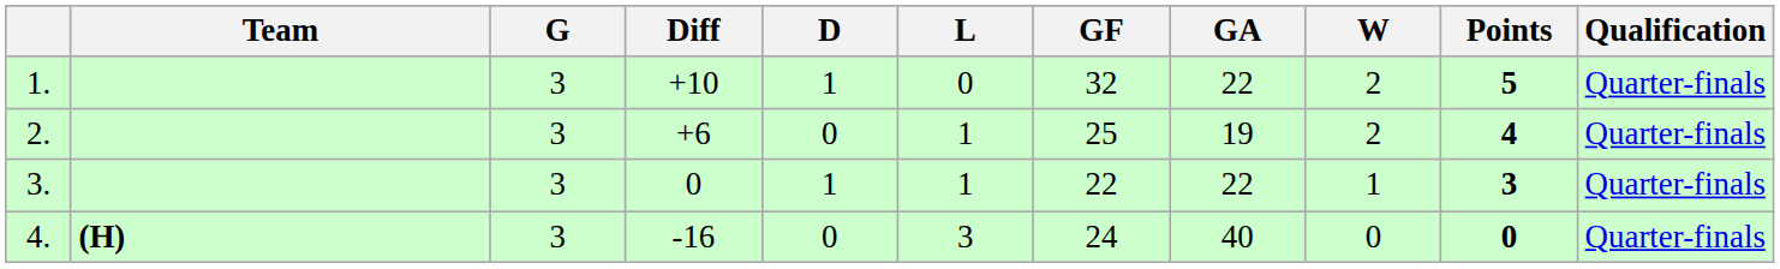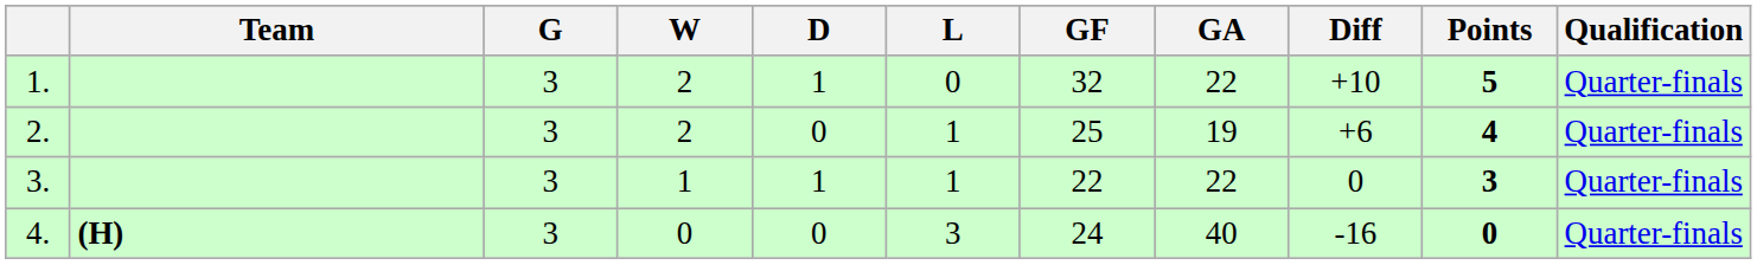 <table class=wikitable style="text-align:center">
 <tr bgcolor="#DCDCDC">
 <th width="25"></th>
 <th width="200">Team</th>
 <th width="60">G</th>
-<th width="60">Diff</th>
+<th width="60">W</th>
 <th width="60">D</th>
 <th width="60">L</th>
 <th width="60">GF</th>
 <th width="60">GA</th>
-<th width="60">W</th>
+<th width="60">Diff</th>
 <th width="60">Points</th>
 <th width="60">Qualification</th>
 </tr>
 <tr bgcolor="#ccffcc">
 <td>1.</td>
 <td align=left></td>
 <td>3</td>
-<td>+10</td>
+<td>2</td>
 <td>1</td>
 <td>0</td>
 <td>32</td>
 <td>22</td>
-<td>2</td>
+<td>+10</td>
 <td><strong>5</strong></td>
 <td><a href='#'>Quarter-finals</a></td>
 </tr>
 <tr bgcolor="#ccffcc">
 <td>2.</td>
 <td align=left></td>
 <td>3</td>
-<td>+6</td>
+<td>2</td>
 <td>0</td>
 <td>1</td>
 <td>25</td>
 <td>19</td>
-<td>2</td>
+<td>+6</td>
 <td><strong>4</strong></td>
 <td><a href='#'>Quarter-finals</a></td>
 </tr>
 <tr bgcolor="#ccffcc">
 <td>3.</td>
 <td align=left></td>
 <td>3</td>
-<td>0</td>
+<td>1</td>
 <td>1</td>
 <td>1</td>
 <td>22</td>
 <td>22</td>
-<td>1</td>
+<td>0</td>
 <td><strong>3</strong></td>
 <td><a href='#'>Quarter-finals</a></td>
 </tr>
 <tr bgcolor="#ccffcc">
 <td>4.</td>
 <td align=left> <strong>(H)</strong></td>
 <td>3</td>
-<td>-16</td>
+<td>0</td>
 <td>0</td>
 <td>3</td>
 <td>24</td>
 <td>40</td>
-<td>0</td>
+<td>-16</td>
 <td><strong>0</strong></td>
 <td><a href='#'>Quarter-finals</a></td>
 </tr>
 </table>
